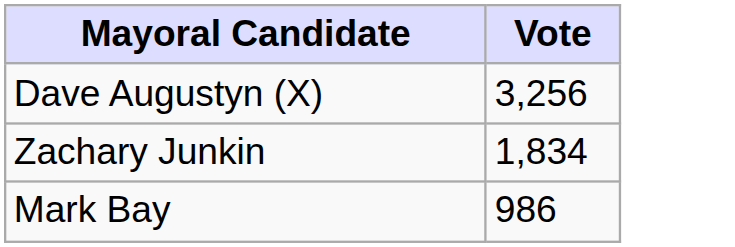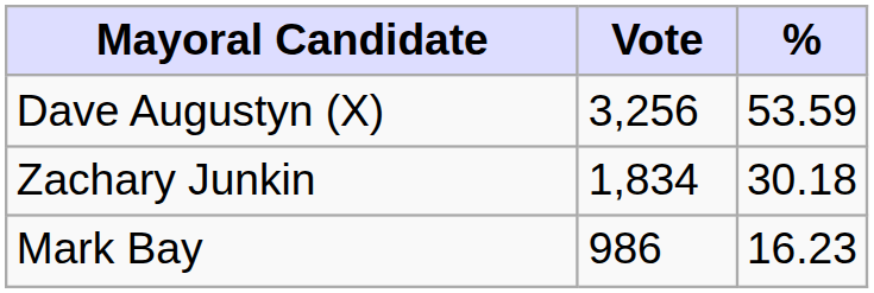 <table class="wikitable">
 <tr>
 <th style="background:#ddf; width:200px;">Mayoral Candidate </th>
 <th style="background:#ddf; width:50px;">Vote</th>
+<th style="background:#ddf; width:30px;">%</th>
 </tr>
 <tr>
 <td>Dave Augustyn (X)</td>
 <td>3,256</td>
+<td>53.59</td>
 </tr>
 <tr>
 <td>Zachary Junkin</td>
 <td>1,834</td>
+<td>30.18</td>
 </tr>
 <tr>
 <td>Mark Bay</td>
 <td>986</td>
+<td>16.23</td>
 </tr>
 </table>
